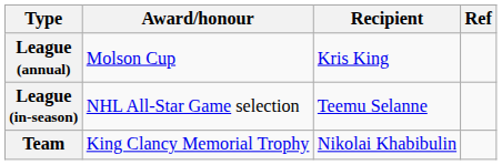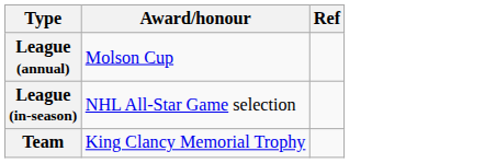 <table class="wikitable">
 <tr>
 <th scope="col">Type</th>
 <th scope="col">Award/honour</th>
-<th scope="col">Recipient</th>
 <th scope="col">Ref</th>
 </tr>
 <tr>
 <th scope="row">League<br><small>(annual)</small></th>
 <td><a href='#'>Molson Cup</a></td>
-<td><a href='#'>Kris King</a></td>
 <td></td>
 </tr>
 <tr>
 <th scope="row">League<br><small>(in-season)</small></th>
 <td><a href='#'>NHL All-Star Game</a> selection</td>
-<td><a href='#'>Teemu Selanne</a></td>
 <td></td>
 </tr>
 <tr>
 <th scope="row">Team</th>
 <td><a href='#'>King Clancy Memorial Trophy</a></td>
-<td><a href='#'>Nikolai Khabibulin</a></td>
 <td></td>
 </tr>
 </table>
